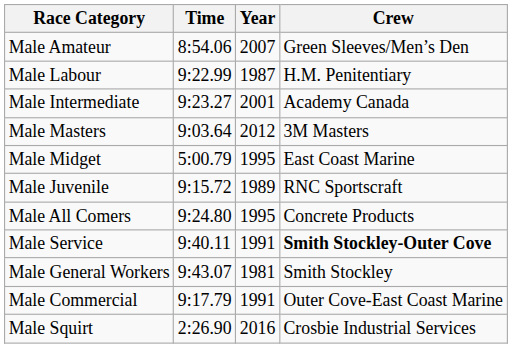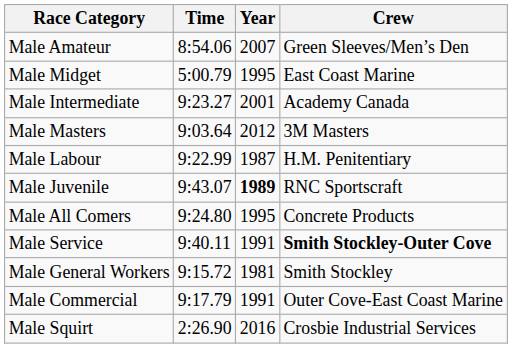 <table class="wikitable">
 <tr>
 <th>Race Category</th>
 <th>Time</th>
 <th>Year</th>
 <th>Crew</th>
 </tr>
 <tr>
 <td>Male Amateur</td>
 <td>8:54.06</td>
 <td>2007</td>
 <td>Green Sleeves/Men’s Den</td>
 </tr>
 <tr>
-<td>Male Labour</td>
-<td>9:22.99</td>
-<td>1987</td>
-<td>H.M. Penitentiary</td>
+<td>Male Midget</td>
+<td>5:00.79</td>
+<td>1995</td>
+<td>East Coast Marine</td>
 </tr>
 <tr>
 <td>Male Intermediate</td>
 <td>9:23.27</td>
 <td>2001</td>
 <td>Academy Canada</td>
 </tr>
 <tr>
 <td>Male Masters</td>
 <td>9:03.64</td>
 <td>2012</td>
 <td>3M Masters</td>
 </tr>
 <tr>
-<td>Male Midget</td>
-<td>5:00.79</td>
-<td>1995</td>
-<td>East Coast Marine</td>
+<td>Male Labour</td>
+<td>9:22.99</td>
+<td>1987</td>
+<td>H.M. Penitentiary</td>
 </tr>
 <tr>
 <td>Male Juvenile</td>
-<td>9:15.72</td>
-<td>1989</td>
+<td>9:43.07</td>
+<td><strong>1989</strong></td>
 <td>RNC Sportscraft</td>
 </tr>
 <tr>
 <td>Male All Comers</td>
 <td>9:24.80</td>
 <td>1995</td>
 <td>Concrete Products</td>
 </tr>
 <tr>
 <td>Male Service</td>
 <td>9:40.11</td>
 <td>1991</td>
 <td><strong>Smith Stockley-Outer Cove</strong></td>
 </tr>
 <tr>
 <td>Male General Workers</td>
-<td>9:43.07</td>
+<td>9:15.72</td>
 <td>1981</td>
 <td>Smith Stockley</td>
 </tr>
 <tr>
 <td>Male Commercial</td>
 <td>9:17.79</td>
 <td>1991</td>
 <td>Outer Cove-East Coast Marine</td>
 </tr>
 <tr>
 <td>Male Squirt</td>
 <td>2:26.90</td>
 <td>2016</td>
 <td>Crosbie Industrial Services</td>
 </tr>
 </table>
